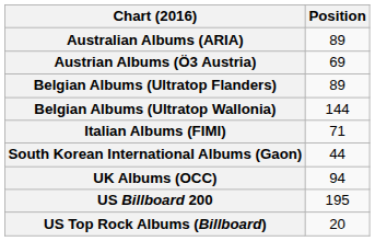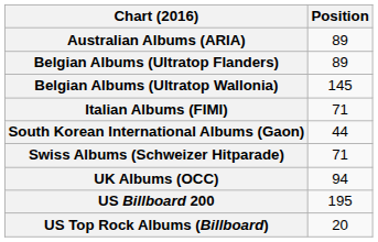 <table class="wikitable sortable plainrowheaders" style="text-align:center">
 <tr>
 <th scope="col">Chart (2016)</th>
 <th scope="col">Position</th>
 </tr>
 <tr>
 <th scope="row">Australian Albums (ARIA)</th>
 <td>89</td>
 </tr>
 <tr>
-<th scope="row">Austrian Albums (Ö3 Austria)</th>
-<td>69</td>
-</tr>
-<tr>
 <th scope="row">Belgian Albums (Ultratop Flanders)</th>
 <td>89</td>
 </tr>
 <tr>
 <th scope="row">Belgian Albums (Ultratop Wallonia)</th>
-<td>144</td>
+<td>145</td>
 </tr>
 <tr>
 <th scope="row">Italian Albums (FIMI)</th>
 <td>71</td>
 </tr>
 <tr>
 <th scope="row">South Korean International Albums (Gaon)</th>
 <td>44</td>
+</tr>
+<tr>
+<th scope="row">Swiss Albums (Schweizer Hitparade)</th>
+<td>71</td>
 </tr>
 <tr>
 <th scope="row">UK Albums (OCC)</th>
 <td>94</td>
 </tr>
 <tr>
 <th scope="row">US <em>Billboard</em> 200</th>
 <td>195</td>
 </tr>
 <tr>
 <th scope="row">US Top Rock Albums (<em>Billboard</em>)</th>
 <td>20</td>
 </tr>
 </table>
